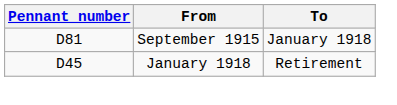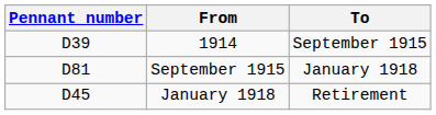 <table class="wikitable" style="text-align:center">
 <tr>
 <th><a href='#'>Pennant number</a></th>
 <th>From</th>
 <th>To</th>
+</tr>
+<tr>
+<td>D39</td>
+<td>1914</td>
+<td>September 1915</td>
 </tr>
 <tr>
 <td>D81</td>
 <td>September 1915</td>
 <td>January 1918</td>
 </tr>
 <tr>
 <td>D45</td>
 <td>January 1918</td>
 <td>Retirement</td>
 </tr>
 </table>
